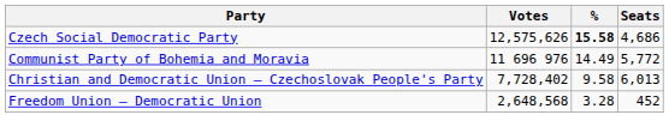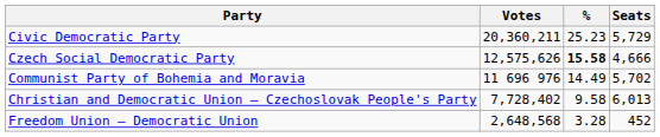 <table class="wikitable" style=text-align:right>
 <tr>
 <th>Party</th>
 <th>Votes</th>
 <th>%</th>
 <th>Seats</th>
 </tr>
 <tr>
+<td align=left><a href='#'>Civic Democratic Party</a></td>
+<td>20,360,211</td>
+<td>25.23</td>
+<td>5,729</td>
+</tr>
+<tr>
 <td align=left><a href='#'>Czech Social Democratic Party</a></td>
 <td>12,575,626</td>
 <td><strong>15.58</strong></td>
-<td>4,686</td>
+<td>4,666</td>
 </tr>
 <tr>
 <td align=left><a href='#'>Communist Party of Bohemia and Moravia</a></td>
 <td>11 696 976</td>
 <td>14.49</td>
-<td>5,772</td>
+<td>5,702</td>
 </tr>
 <tr>
 <td align=left><a href='#'>Christian and Democratic Union – Czechoslovak People's Party</a></td>
 <td>7,728,402</td>
 <td>9.58</td>
 <td>6,013</td>
 </tr>
 <tr>
 <td align=left><a href='#'>Freedom Union – Democratic Union</a></td>
 <td>2,648,568</td>
 <td>3.28</td>
 <td>452</td>
 </tr>
 </table>
